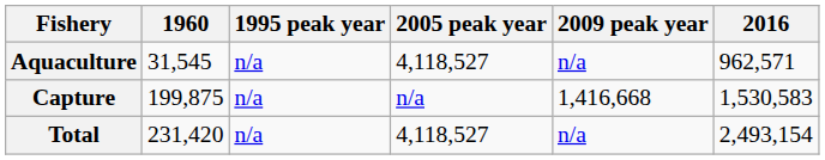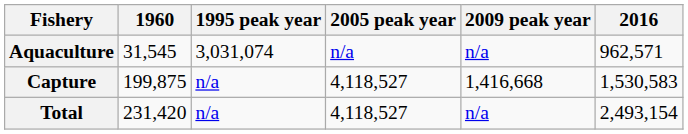 <table class="wikitable">
 <tr>
 <th scope-"col">Fishery</th>
 <th scope-"col">1960</th>
 <th scope-"col">1995 peak year</th>
 <th scope="col">2005 peak year</th>
 <th scope="col">2009 peak year</th>
 <th scope="col">2016</th>
 </tr>
 <tr>
 <th scope="row">Aquaculture</th>
 <td>31,545</td>
+<td>3,031,074</td>
 <td><a href='#'>n/a</a></td>
-<td>4,118,527</td>
 <td><a href='#'>n/a</a></td>
 <td>962,571</td>
 </tr>
 <tr>
 <th scope="row">Capture</th>
 <td>199,875</td>
 <td><a href='#'>n/a</a></td>
-<td><a href='#'>n/a</a></td>
+<td>4,118,527</td>
 <td>1,416,668</td>
 <td>1,530,583</td>
 </tr>
 <tr>
 <th scope="row">Total</th>
 <td>231,420</td>
 <td><a href='#'>n/a</a></td>
 <td>4,118,527</td>
 <td><a href='#'>n/a</a></td>
 <td>2,493,154</td>
 </tr>
 </table>
